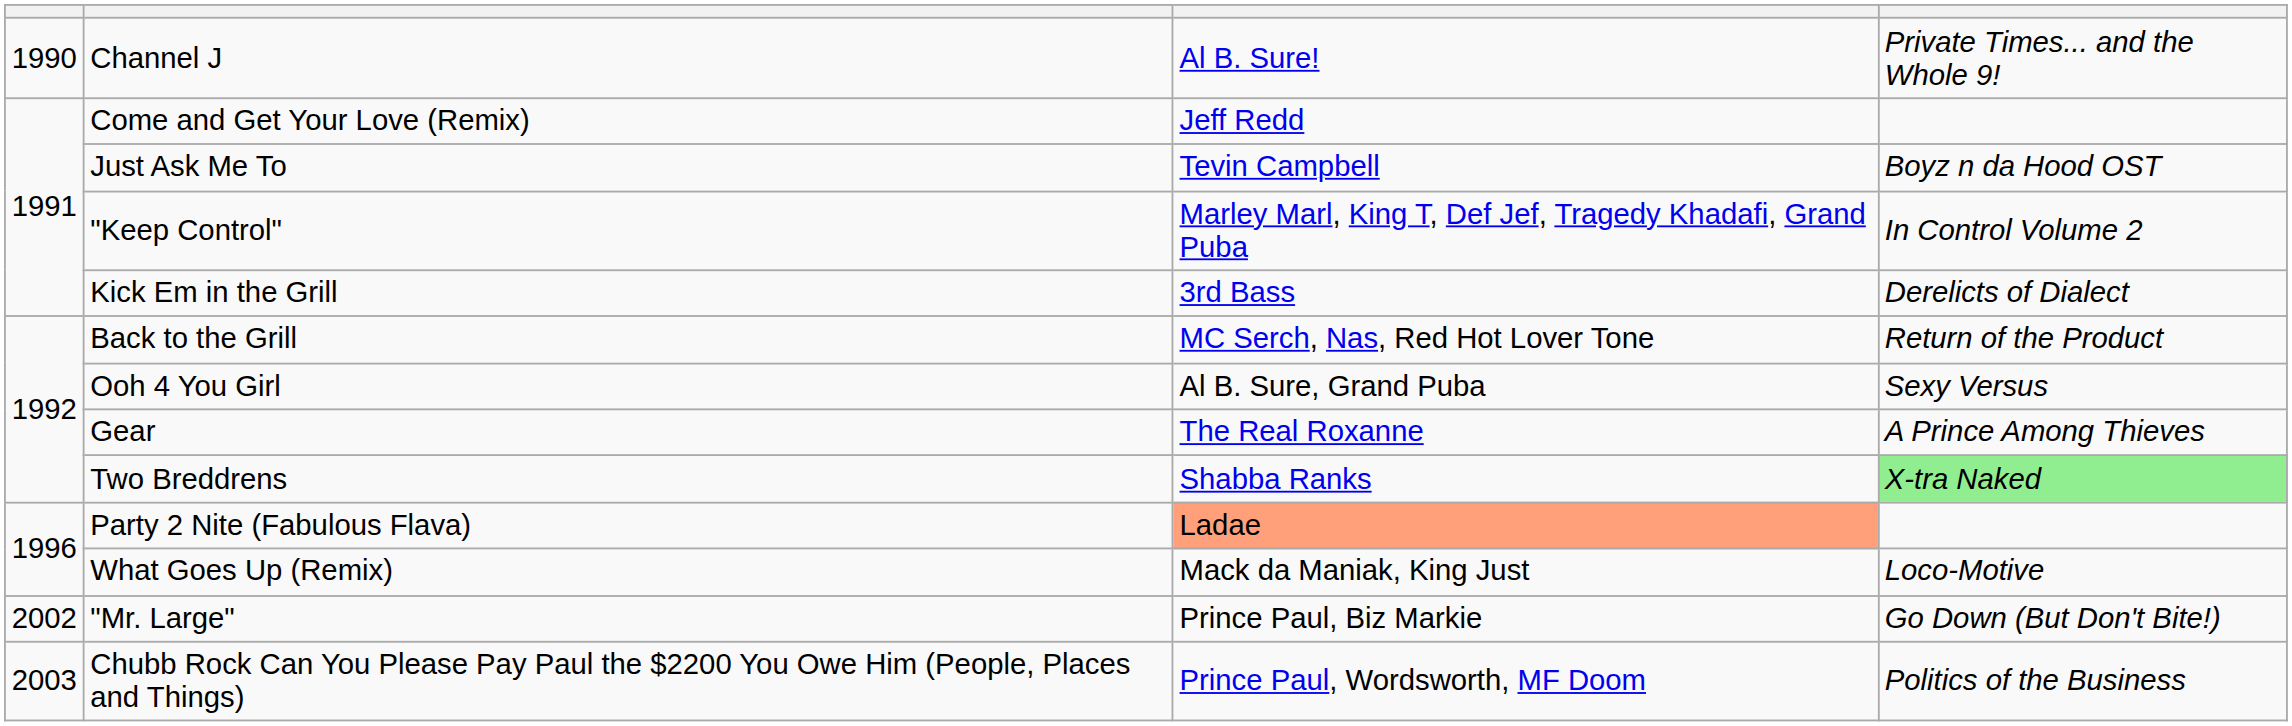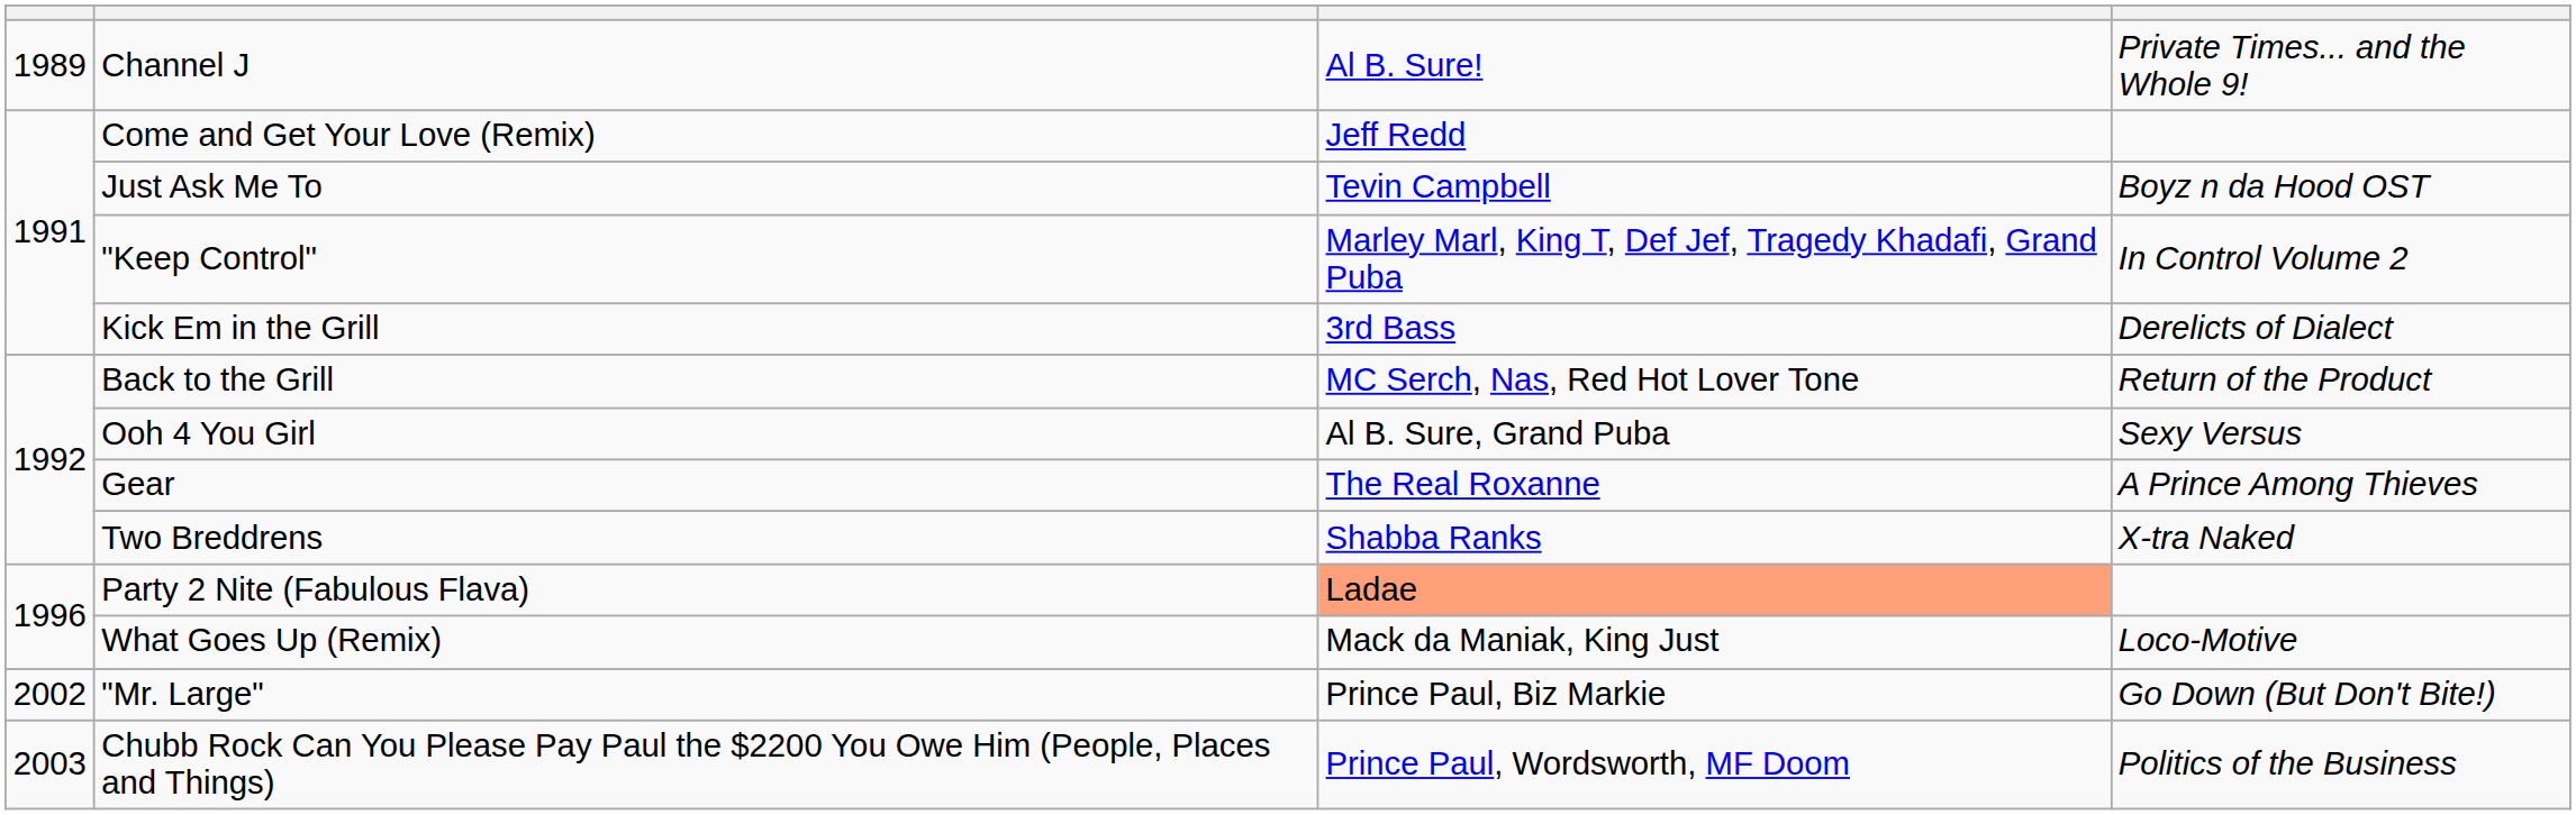 <table class="wikitable">
 <tr>
 <th></th>
 <th></th>
 <th></th>
 <th></th>
 </tr>
 <tr>
-<td>1990</td>
+<td>1989</td>
 <td>Channel J</td>
 <td><a href='#'>Al B. Sure!</a></td>
 <td><em>Private Times... and the Whole 9!</em></td>
 </tr>
 <tr>
 <td rowspan="4">1991</td>
 <td>Come and Get Your Love (Remix)</td>
 <td><a href='#'>Jeff Redd</a></td>
 <td></td>
 </tr>
 <tr>
 <td>Just Ask Me To</td>
 <td><a href='#'>Tevin Campbell</a></td>
 <td><em>Boyz n da Hood OST</em></td>
 </tr>
 <tr>
 <td>"Keep Control"</td>
 <td><a href='#'>Marley Marl</a>, <a href='#'>King T</a>, <a href='#'>Def Jef</a>, <a href='#'>Tragedy Khadafi</a>, <a href='#'>Grand Puba</a></td>
 <td><em>In Control Volume 2</em></td>
 </tr>
 <tr>
 <td>Kick Em in the Grill</td>
 <td><a href='#'>3rd Bass</a></td>
 <td><em>Derelicts of Dialect</em></td>
 </tr>
 <tr>
 <td rowspan="4">1992</td>
 <td>Back to the Grill</td>
 <td><a href='#'>MC Serch</a>, <a href='#'>Nas</a>, Red Hot Lover Tone</td>
 <td><em>Return of the Product</em></td>
 </tr>
 <tr>
 <td>Ooh 4 You Girl</td>
 <td>Al B. Sure, Grand Puba</td>
 <td><em>Sexy Versus</em></td>
 </tr>
 <tr>
 <td>Gear</td>
 <td><a href='#'>The Real Roxanne</a></td>
 <td><em>A Prince Among Thieves</em></td>
 </tr>
 <tr>
 <td>Two Breddrens</td>
 <td><a href='#'>Shabba Ranks</a></td>
-<td style="background: lightgreen;"><em>X-tra Naked</em></td>
+<td><em>X-tra Naked</em></td>
 </tr>
 <tr>
 <td rowspan="2">1996</td>
 <td>Party 2 Nite (Fabulous Flava)</td>
 <td style="background: lightsalmon;">Ladae</td>
 <td></td>
 </tr>
 <tr>
 <td>What Goes Up (Remix)</td>
 <td>Mack da Maniak, King Just</td>
 <td><em>Loco-Motive</em></td>
 </tr>
 <tr>
 <td>2002</td>
 <td>"Mr. Large"</td>
 <td>Prince Paul, Biz Markie</td>
 <td><em>Go Down (But Don't Bite!)</em></td>
 </tr>
 <tr>
 <td>2003</td>
 <td>Chubb Rock Can You Please Pay Paul the $2200 You Owe Him (People, Places and Things)</td>
 <td><a href='#'>Prince Paul</a>, Wordsworth,  <a href='#'>MF Doom</a></td>
 <td><em>Politics of the Business</em></td>
 </tr>
 </table>
